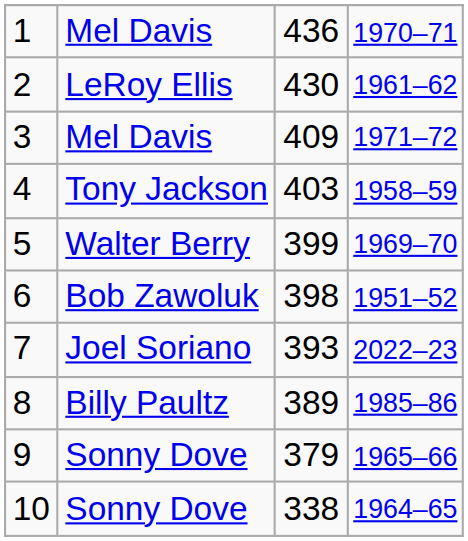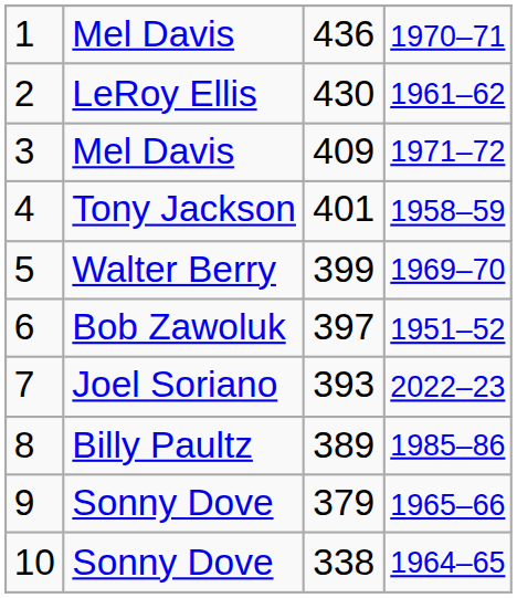 <table class="wikitable">
 <tr>
 </tr>
 <tr>
 <td>1</td>
 <td><a href='#'>Mel Davis</a></td>
 <td>436</td>
 <td style="font-size:80%;"><a href='#'>1970–71</a></td>
 </tr>
 <tr>
 <td>2</td>
 <td><a href='#'>LeRoy Ellis</a></td>
 <td>430</td>
 <td style="font-size:80%;"><a href='#'>1961–62</a></td>
 </tr>
 <tr>
 <td>3</td>
 <td><a href='#'>Mel Davis</a></td>
 <td>409</td>
 <td style="font-size:80%;"><a href='#'>1971–72</a></td>
 </tr>
 <tr>
 <td>4</td>
 <td><a href='#'>Tony Jackson</a></td>
-<td>403</td>
+<td>401</td>
 <td style="font-size:80%;"><a href='#'>1958–59</a></td>
 </tr>
 <tr>
 <td>5</td>
 <td><a href='#'>Walter Berry</a></td>
 <td>399</td>
 <td style="font-size:80%;"><a href='#'>1969–70</a></td>
 </tr>
 <tr>
 <td>6</td>
 <td><a href='#'>Bob Zawoluk</a></td>
-<td>398</td>
+<td>397</td>
 <td style="font-size:80%;"><a href='#'>1951–52</a></td>
 </tr>
 <tr>
 <td>7</td>
 <td><a href='#'>Joel Soriano</a></td>
 <td>393</td>
 <td style="font-size:80%;"><a href='#'>2022–23</a></td>
 </tr>
 <tr>
 <td>8</td>
 <td><a href='#'>Billy Paultz</a></td>
 <td>389</td>
 <td style="font-size:80%;"><a href='#'>1985–86</a></td>
 </tr>
 <tr>
 <td>9</td>
 <td><a href='#'>Sonny Dove</a></td>
 <td>379</td>
 <td style="font-size:80%;"><a href='#'>1965–66</a></td>
 </tr>
 <tr>
 <td>10</td>
 <td><a href='#'>Sonny Dove</a></td>
 <td>338</td>
 <td style="font-size:80%;"><a href='#'>1964–65</a></td>
 </tr>
 </table>
